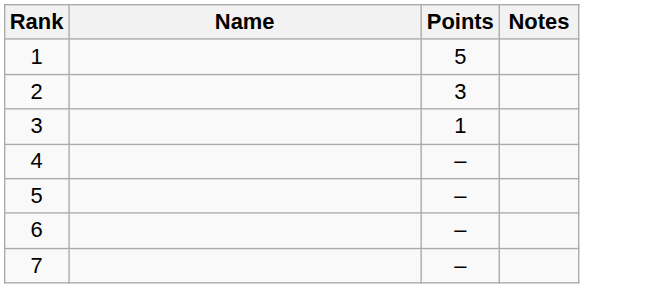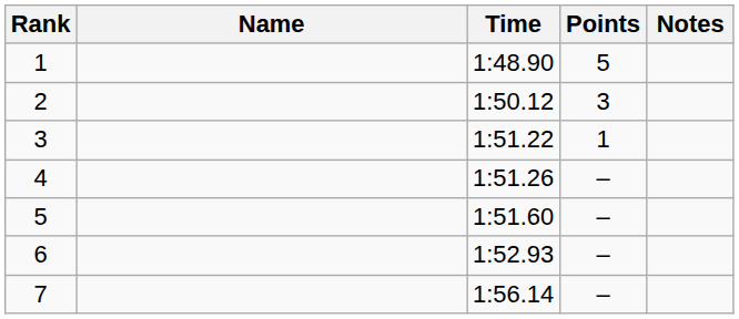 <table class="wikitable" style="text-align:center">
 <tr>
 <th>Rank</th>
 <th style="width:250px;">Name</th>
+<th style="width:50px;">Time</th>
 <th style="width:50px;">Points</th>
 <th style="width:50px;">Notes</th>
 </tr>
 <tr>
 <td>1</td>
 <td style="text-align:left;"></td>
+<td>1:48.90</td>
 <td>5</td>
 <td></td>
 </tr>
 <tr>
 <td>2</td>
 <td style="text-align:left;"> </td>
+<td>1:50.12</td>
 <td>3</td>
 <td></td>
 </tr>
 <tr>
 <td>3</td>
 <td style="text-align:left;"></td>
+<td>1:51.22</td>
 <td>1</td>
 <td></td>
 </tr>
 <tr>
 <td>4</td>
 <td style="text-align:left;"></td>
+<td>1:51.26</td>
 <td>–</td>
 <td></td>
 </tr>
 <tr>
 <td>5</td>
 <td style="text-align:left;"> </td>
+<td>1:51.60</td>
 <td>–</td>
 <td></td>
 </tr>
 <tr>
 <td>6</td>
 <td style="text-align:left;"> </td>
+<td>1:52.93</td>
 <td>–</td>
 <td></td>
 </tr>
 <tr>
 <td>7</td>
 <td style="text-align:left;"> </td>
+<td>1:56.14</td>
 <td>–</td>
 <td></td>
 </tr>
 </table>
